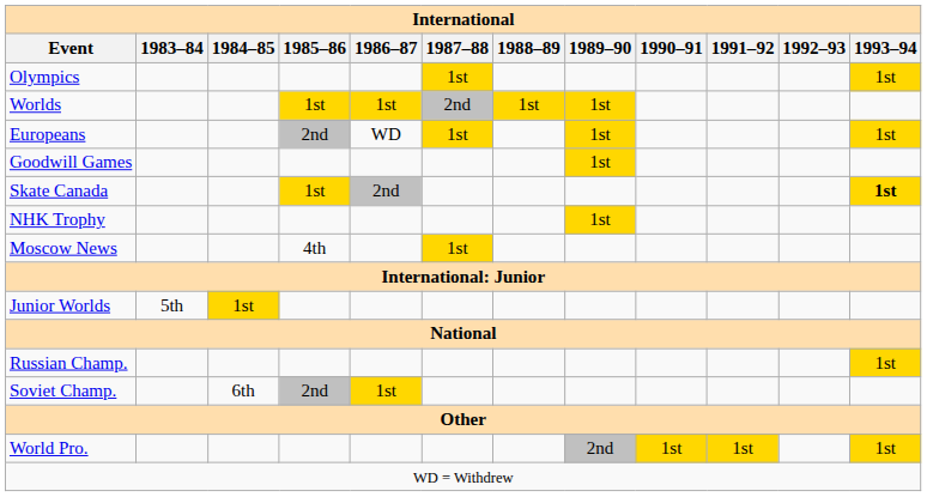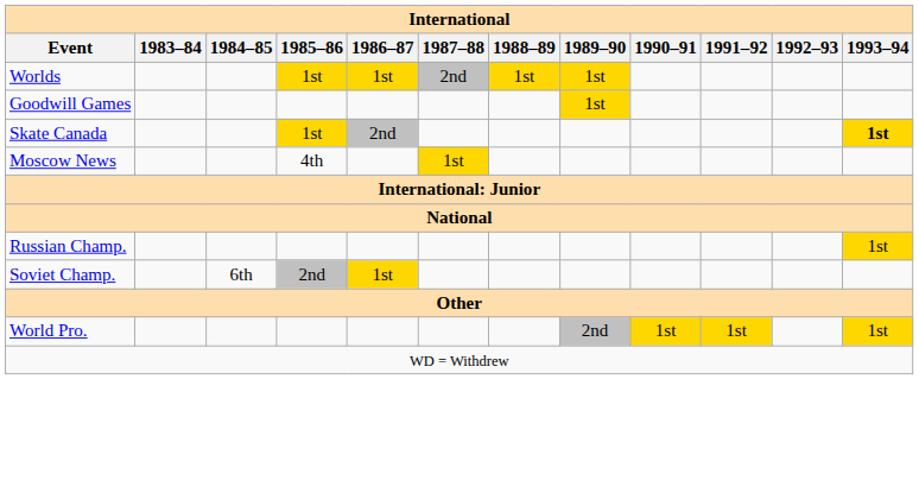 <table class="wikitable" style="text-align:center">
 <tr>
 <th style="background-color: #ffdead; " colspan=12 align=center><strong>International</strong></th>
 </tr>
 <tr>
 <th>Event</th>
 <th>1983–84</th>
 <th>1984–85</th>
 <th>1985–86</th>
 <th>1986–87</th>
 <th>1987–88</th>
 <th>1988–89</th>
 <th>1989–90</th>
 <th>1990–91</th>
 <th>1991–92</th>
 <th>1992–93</th>
 <th>1993–94</th>
 </tr>
 <tr>
-<td align=left><a href='#'>Olympics</a></td>
-<td></td>
-<td></td>
-<td></td>
-<td></td>
-<td bgcolor=gold>1st</td>
-<td></td>
-<td></td>
-<td></td>
-<td></td>
-<td></td>
-<td bgcolor=gold>1st</td>
-</tr>
-<tr>
 <td align=left><a href='#'>Worlds</a></td>
 <td></td>
 <td></td>
 <td bgcolor=gold>1st</td>
 <td bgcolor=gold>1st</td>
 <td bgcolor=silver>2nd</td>
 <td bgcolor=gold>1st</td>
 <td bgcolor=gold>1st</td>
 <td></td>
 <td></td>
 <td></td>
 <td></td>
-</tr>
-<tr>
-<td align=left><a href='#'>Europeans</a></td>
-<td></td>
-<td></td>
-<td bgcolor=silver>2nd</td>
-<td>WD</td>
-<td bgcolor=gold>1st</td>
-<td></td>
-<td bgcolor=gold>1st</td>
-<td></td>
-<td></td>
-<td></td>
-<td bgcolor=gold>1st</td>
 </tr>
 <tr>
 <td align=left><a href='#'>Goodwill Games</a></td>
 <td></td>
 <td></td>
 <td></td>
 <td></td>
 <td></td>
 <td></td>
 <td bgcolor=gold>1st</td>
 <td></td>
 <td></td>
 <td></td>
 <td></td>
 </tr>
 <tr>
 <td align=left><a href='#'>Skate Canada</a></td>
 <td></td>
 <td></td>
 <td bgcolor=gold>1st</td>
 <td bgcolor=silver>2nd</td>
 <td></td>
 <td></td>
 <td></td>
 <td></td>
 <td></td>
 <td></td>
 <td bgcolor=gold><strong>1st</strong></td>
 </tr>
 <tr>
-<td align=left><a href='#'>NHK Trophy</a></td>
-<td></td>
-<td></td>
-<td></td>
-<td></td>
-<td></td>
-<td></td>
-<td bgcolor=gold>1st</td>
-<td></td>
-<td></td>
-<td></td>
-<td></td>
-</tr>
-<tr>
 <td align=left><a href='#'>Moscow News</a></td>
 <td></td>
 <td></td>
 <td>4th</td>
 <td></td>
 <td bgcolor=gold>1st</td>
 <td></td>
 <td></td>
 <td></td>
 <td></td>
 <td></td>
 <td></td>
 </tr>
 <tr>
 <th style="background-color: #ffdead; " colspan=12 align=center><strong>International: Junior</strong></th>
-</tr>
-<tr>
-<td align=left><a href='#'>Junior Worlds</a></td>
-<td>5th</td>
-<td bgcolor=gold>1st</td>
-<td></td>
-<td></td>
-<td></td>
-<td></td>
-<td></td>
-<td></td>
-<td></td>
-<td></td>
-<td></td>
 </tr>
 <tr>
 <th style="background-color: #ffdead; " colspan=12 align=center><strong>National</strong></th>
 </tr>
 <tr>
 <td align=left><a href='#'>Russian Champ.</a></td>
 <td></td>
 <td></td>
 <td></td>
 <td></td>
 <td></td>
 <td></td>
 <td></td>
 <td></td>
 <td></td>
 <td></td>
 <td bgcolor=gold>1st</td>
 </tr>
 <tr>
 <td align=left><a href='#'>Soviet Champ.</a></td>
 <td></td>
 <td>6th</td>
 <td bgcolor=silver>2nd</td>
 <td bgcolor=gold>1st</td>
 <td></td>
 <td></td>
 <td></td>
 <td></td>
 <td></td>
 <td></td>
 <td></td>
 </tr>
 <tr>
 <th style="background-color: #ffdead; " colspan=12 align=center><strong>Other</strong></th>
 </tr>
 <tr>
 <td align=left><a href='#'>World Pro.</a></td>
 <td></td>
 <td></td>
 <td></td>
 <td></td>
 <td></td>
 <td></td>
 <td bgcolor=silver>2nd</td>
 <td bgcolor=gold>1st</td>
 <td bgcolor=gold>1st</td>
 <td></td>
 <td bgcolor=gold>1st</td>
 </tr>
 <tr>
 <td colspan=12 align=center><small> WD = Withdrew </small></td>
 </tr>
 </table>
